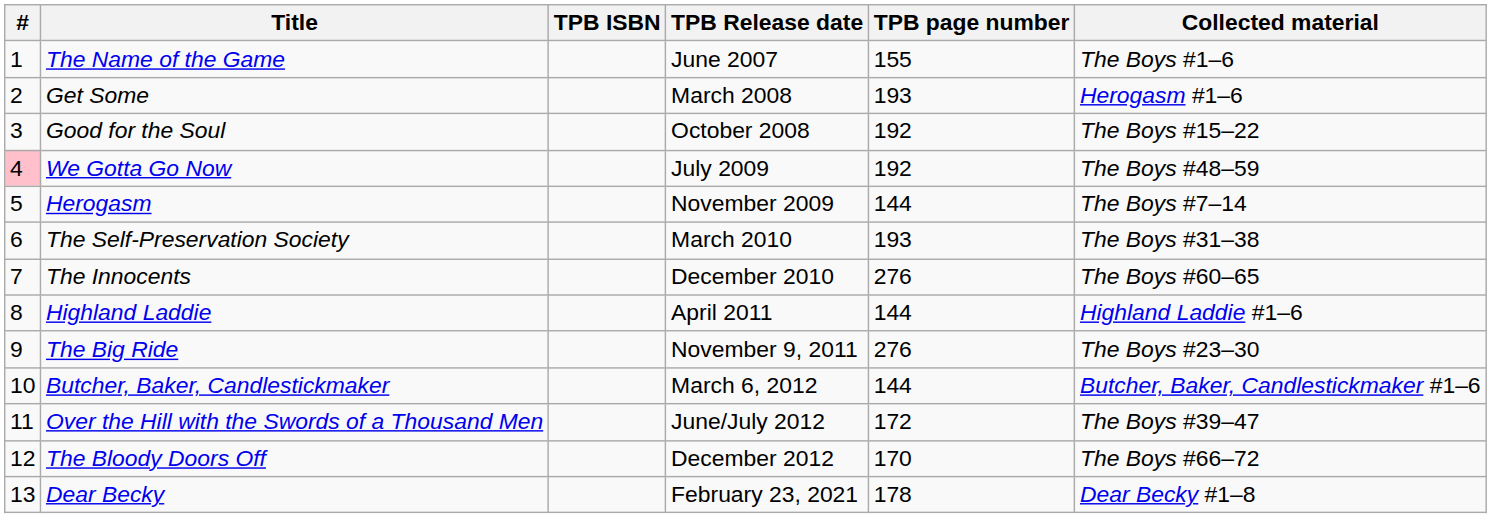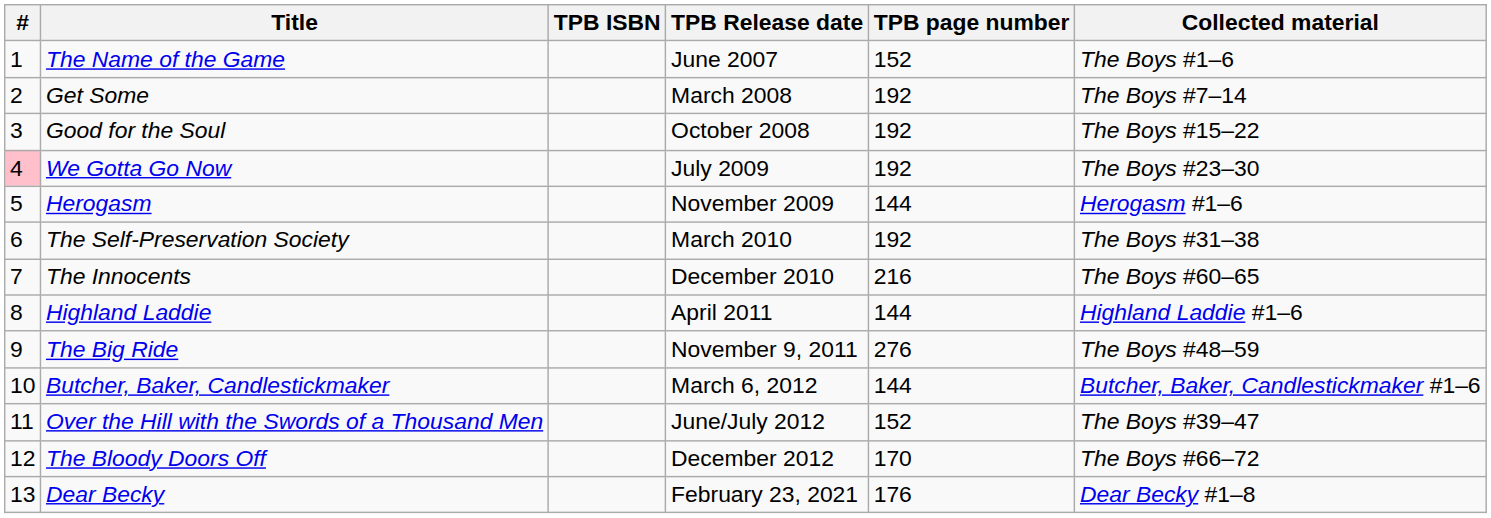 <table class="wikitable">
 <tr>
 <th>#</th>
 <th>Title</th>
 <th>TPB ISBN</th>
 <th>TPB Release date</th>
 <th>TPB page number</th>
 <th>Collected material</th>
 </tr>
 <tr>
 <td>1</td>
 <td><em><a href='#'>The Name of the Game</a></em></td>
 <td></td>
 <td>June 2007</td>
-<td>155</td>
+<td>152</td>
 <td><em>The Boys</em> #1–6</td>
 </tr>
 <tr>
 <td>2</td>
 <td><em>Get Some</em></td>
 <td></td>
 <td>March 2008</td>
-<td>193</td>
-<td><em><a href='#'>Herogasm</a></em> #1–6</td>
+<td>192</td>
+<td><em>The Boys</em> #7–14</td>
 </tr>
 <tr>
 <td>3</td>
 <td><em>Good for the Soul</em></td>
 <td></td>
 <td>October 2008</td>
 <td>192</td>
 <td><em>The Boys</em> #15–22</td>
 </tr>
 <tr>
 <td style="background: pink;">4</td>
 <td><em><a href='#'>We Gotta Go Now</a></em></td>
 <td></td>
 <td>July 2009</td>
 <td>192</td>
-<td><em>The Boys</em> #48–59</td>
+<td><em>The Boys</em> #23–30</td>
 </tr>
 <tr>
 <td>5</td>
 <td><em><a href='#'>Herogasm</a></em></td>
 <td></td>
 <td>November 2009</td>
 <td>144</td>
-<td><em>The Boys</em> #7–14</td>
+<td><em><a href='#'>Herogasm</a></em> #1–6</td>
 </tr>
 <tr>
 <td>6</td>
 <td><em>The Self-Preservation Society</em></td>
 <td></td>
 <td>March 2010</td>
-<td>193</td>
+<td>192</td>
 <td><em>The Boys</em> #31–38</td>
 </tr>
 <tr>
 <td>7</td>
 <td><em>The Innocents</em></td>
 <td></td>
 <td>December 2010</td>
-<td>276</td>
+<td>216</td>
 <td><em>The Boys</em> #60–65</td>
 </tr>
 <tr>
 <td>8</td>
 <td><em><a href='#'>Highland Laddie</a></em></td>
 <td></td>
 <td>April 2011</td>
 <td>144</td>
 <td><em><a href='#'>Highland Laddie</a></em> #1–6</td>
 </tr>
 <tr>
 <td>9</td>
 <td><em><a href='#'>The Big Ride</a></em></td>
 <td></td>
 <td>November 9, 2011</td>
 <td>276</td>
-<td><em>The Boys</em> #23–30</td>
+<td><em>The Boys</em> #48–59</td>
 </tr>
 <tr>
 <td>10</td>
 <td><em><a href='#'>Butcher, Baker, Candlestickmaker</a></em></td>
 <td></td>
 <td>March 6, 2012</td>
 <td>144</td>
 <td><em><a href='#'>Butcher, Baker, Candlestickmaker</a></em> #1–6</td>
 </tr>
 <tr>
 <td>11</td>
 <td><em><a href='#'>Over the Hill with the Swords of a Thousand Men</a></em></td>
 <td></td>
 <td>June/July 2012</td>
-<td>172</td>
+<td>152</td>
 <td><em>The Boys</em> #39–47</td>
 </tr>
 <tr>
 <td>12</td>
 <td><em><a href='#'>The Bloody Doors Off</a></em></td>
 <td></td>
 <td>December 2012</td>
 <td>170</td>
 <td><em>The Boys</em> #66–72</td>
 </tr>
 <tr>
 <td>13</td>
 <td><em><a href='#'>Dear Becky</a></em></td>
 <td></td>
 <td>February 23, 2021</td>
-<td>178</td>
+<td>176</td>
 <td><em><a href='#'>Dear Becky</a></em> #1–8</td>
 </tr>
 </table>
